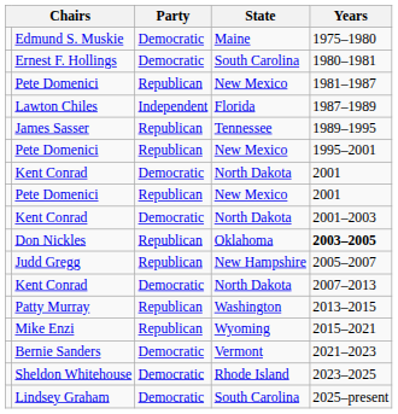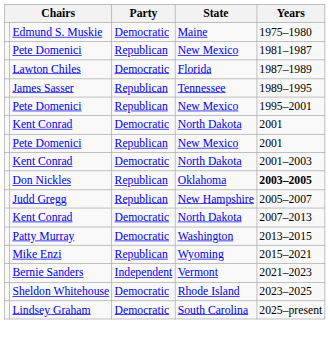 <table class=wikitable>
 <tr>
 <th colspan=2>Chairs</th>
 <th>Party</th>
 <th>State</th>
 <th>Years</th>
 </tr>
 <tr>
 <td></td>
 <td><a href='#'>Edmund S. Muskie</a></td>
 <td><a href='#'>Democratic</a></td>
 <td><a href='#'>Maine</a></td>
 <td>1975–1980</td>
 </tr>
 <tr>
 <td></td>
-<td><a href='#'>Ernest F. Hollings</a></td>
-<td><a href='#'>Democratic</a></td>
-<td><a href='#'>South Carolina</a></td>
-<td>1980–1981</td>
-</tr>
-<tr>
-<td></td>
 <td><a href='#'>Pete Domenici</a></td>
 <td><a href='#'>Republican</a></td>
 <td><a href='#'>New Mexico</a></td>
 <td>1981–1987</td>
 </tr>
 <tr>
 <td></td>
 <td><a href='#'>Lawton Chiles</a></td>
-<td><a href='#'>Independent</a></td>
+<td><a href='#'>Democratic</a></td>
 <td><a href='#'>Florida</a></td>
 <td>1987–1989</td>
 </tr>
 <tr>
 <td></td>
 <td><a href='#'>James Sasser</a></td>
 <td><a href='#'>Republican</a></td>
 <td><a href='#'>Tennessee</a></td>
 <td>1989–1995</td>
 </tr>
 <tr>
 <td></td>
 <td><a href='#'>Pete Domenici</a></td>
 <td><a href='#'>Republican</a></td>
 <td><a href='#'>New Mexico</a></td>
 <td>1995–2001</td>
 </tr>
 <tr>
 <td></td>
 <td><a href='#'>Kent Conrad</a></td>
 <td><a href='#'>Democratic</a></td>
 <td><a href='#'>North Dakota</a></td>
 <td>2001</td>
 </tr>
 <tr>
 <td></td>
 <td><a href='#'>Pete Domenici</a></td>
 <td><a href='#'>Republican</a></td>
 <td><a href='#'>New Mexico</a></td>
 <td>2001</td>
 </tr>
 <tr>
 <td></td>
 <td><a href='#'>Kent Conrad</a></td>
 <td><a href='#'>Democratic</a></td>
 <td><a href='#'>North Dakota</a></td>
 <td>2001–2003</td>
 </tr>
 <tr>
 <td></td>
 <td><a href='#'>Don Nickles</a></td>
 <td><a href='#'>Republican</a></td>
 <td><a href='#'>Oklahoma</a></td>
 <td><strong>2003–2005</strong></td>
 </tr>
 <tr>
 <td></td>
 <td><a href='#'>Judd Gregg</a></td>
 <td><a href='#'>Republican</a></td>
 <td><a href='#'>New Hampshire</a></td>
 <td>2005–2007</td>
 </tr>
 <tr>
 <td></td>
 <td><a href='#'>Kent Conrad</a></td>
 <td><a href='#'>Democratic</a></td>
 <td><a href='#'>North Dakota</a></td>
 <td>2007–2013</td>
 </tr>
 <tr>
 <td></td>
 <td><a href='#'>Patty Murray</a></td>
-<td><a href='#'>Republican</a></td>
+<td><a href='#'>Democratic</a></td>
 <td><a href='#'>Washington</a></td>
 <td>2013–2015</td>
 </tr>
 <tr>
 <td></td>
 <td><a href='#'>Mike Enzi</a></td>
 <td><a href='#'>Republican</a></td>
 <td><a href='#'>Wyoming</a></td>
 <td>2015–2021</td>
 </tr>
 <tr>
 <td></td>
 <td><a href='#'>Bernie Sanders</a></td>
-<td><a href='#'>Democratic</a></td>
+<td><a href='#'>Independent</a></td>
 <td><a href='#'>Vermont</a></td>
 <td>2021–2023</td>
 </tr>
 <tr>
 <td></td>
 <td><a href='#'>Sheldon Whitehouse</a></td>
 <td><a href='#'>Democratic</a></td>
 <td><a href='#'>Rhode Island</a></td>
 <td>2023–2025</td>
 </tr>
 <tr>
 <td></td>
 <td><a href='#'>Lindsey Graham</a></td>
 <td><a href='#'>Democratic</a></td>
 <td><a href='#'>South Carolina</a></td>
 <td>2025–present</td>
 </tr>
 </table>
